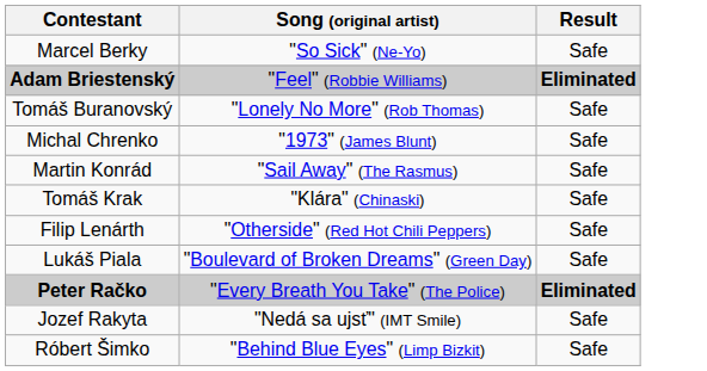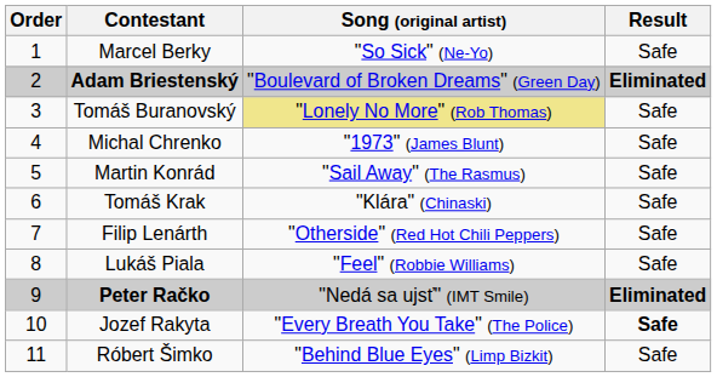 <table class="wikitable plainrowheaders" style="text-align:center;">
 <tr>
+<th scope="col">Order</th>
 <th scope="col">Contestant</th>
 <th scope="col">Song <small>(original artist)</small></th>
 <th scope="col">Result</th>
 </tr>
 <tr>
+<td>1</td>
 <td>Marcel Berky</td>
 <td>"<a href='#'>So Sick</a>" <small>(<a href='#'>Ne-Yo</a>)</small></td>
 <td>Safe</td>
 </tr>
 <tr style="background:#ccc;">
+<td>2</td>
 <td><strong>Adam Briestenský</strong></td>
-<td>"<a href='#'>Feel</a>" <small>(<a href='#'>Robbie Williams</a>)</small></td>
+<td>"<a href='#'>Boulevard of Broken Dreams</a>" <small>(<a href='#'>Green Day</a>)</small></td>
 <td><strong>Eliminated</strong></td>
 </tr>
 <tr>
+<td>3</td>
 <td>Tomáš Buranovský</td>
-<td>"<a href='#'>Lonely No More</a>" <small>(<a href='#'>Rob Thomas</a>)</small></td>
+<td style="background: khaki;">"<a href='#'>Lonely No More</a>" <small>(<a href='#'>Rob Thomas</a>)</small></td>
 <td>Safe</td>
 </tr>
 <tr>
+<td>4</td>
 <td>Michal Chrenko</td>
 <td>"<a href='#'>1973</a>" <small>(<a href='#'>James Blunt</a>)</small></td>
 <td>Safe</td>
 </tr>
 <tr>
+<td>5</td>
 <td>Martin Konrád</td>
 <td>"<a href='#'>Sail Away</a>" <small>(<a href='#'>The Rasmus</a>)</small></td>
 <td>Safe</td>
 </tr>
 <tr>
+<td>6</td>
 <td>Tomáš Krak</td>
 <td>"Klára" <small>(<a href='#'>Chinaski</a>)</small></td>
 <td>Safe</td>
 </tr>
 <tr>
+<td>7</td>
 <td>Filip Lenárth</td>
 <td>"<a href='#'>Otherside</a>" <small>(<a href='#'>Red Hot Chili Peppers</a>)</small></td>
 <td>Safe</td>
 </tr>
 <tr>
+<td>8</td>
 <td>Lukáš Piala</td>
-<td>"<a href='#'>Boulevard of Broken Dreams</a>" <small>(<a href='#'>Green Day</a>)</small></td>
+<td>"<a href='#'>Feel</a>" <small>(<a href='#'>Robbie Williams</a>)</small></td>
 <td>Safe</td>
 </tr>
 <tr style="background:#ccc;">
+<td>9</td>
 <td><strong>Peter Račko</strong></td>
-<td>"<a href='#'>Every Breath You Take</a>" <small>(<a href='#'>The Police</a>)</small></td>
+<td>"Nedá sa ujsť" <small>(IMT Smile)</small></td>
 <td><strong>Eliminated</strong></td>
 </tr>
 <tr>
+<td>10</td>
 <td>Jozef Rakyta</td>
-<td>"Nedá sa ujsť" <small>(IMT Smile)</small></td>
-<td>Safe</td>
+<td>"<a href='#'>Every Breath You Take</a>" <small>(<a href='#'>The Police</a>)</small></td>
+<td><strong>Safe</strong></td>
 </tr>
 <tr>
+<td>11</td>
 <td>Róbert Šimko</td>
 <td>"<a href='#'>Behind Blue Eyes</a>" <small>(<a href='#'>Limp Bizkit</a>)</small></td>
 <td>Safe</td>
 </tr>
 </table>
